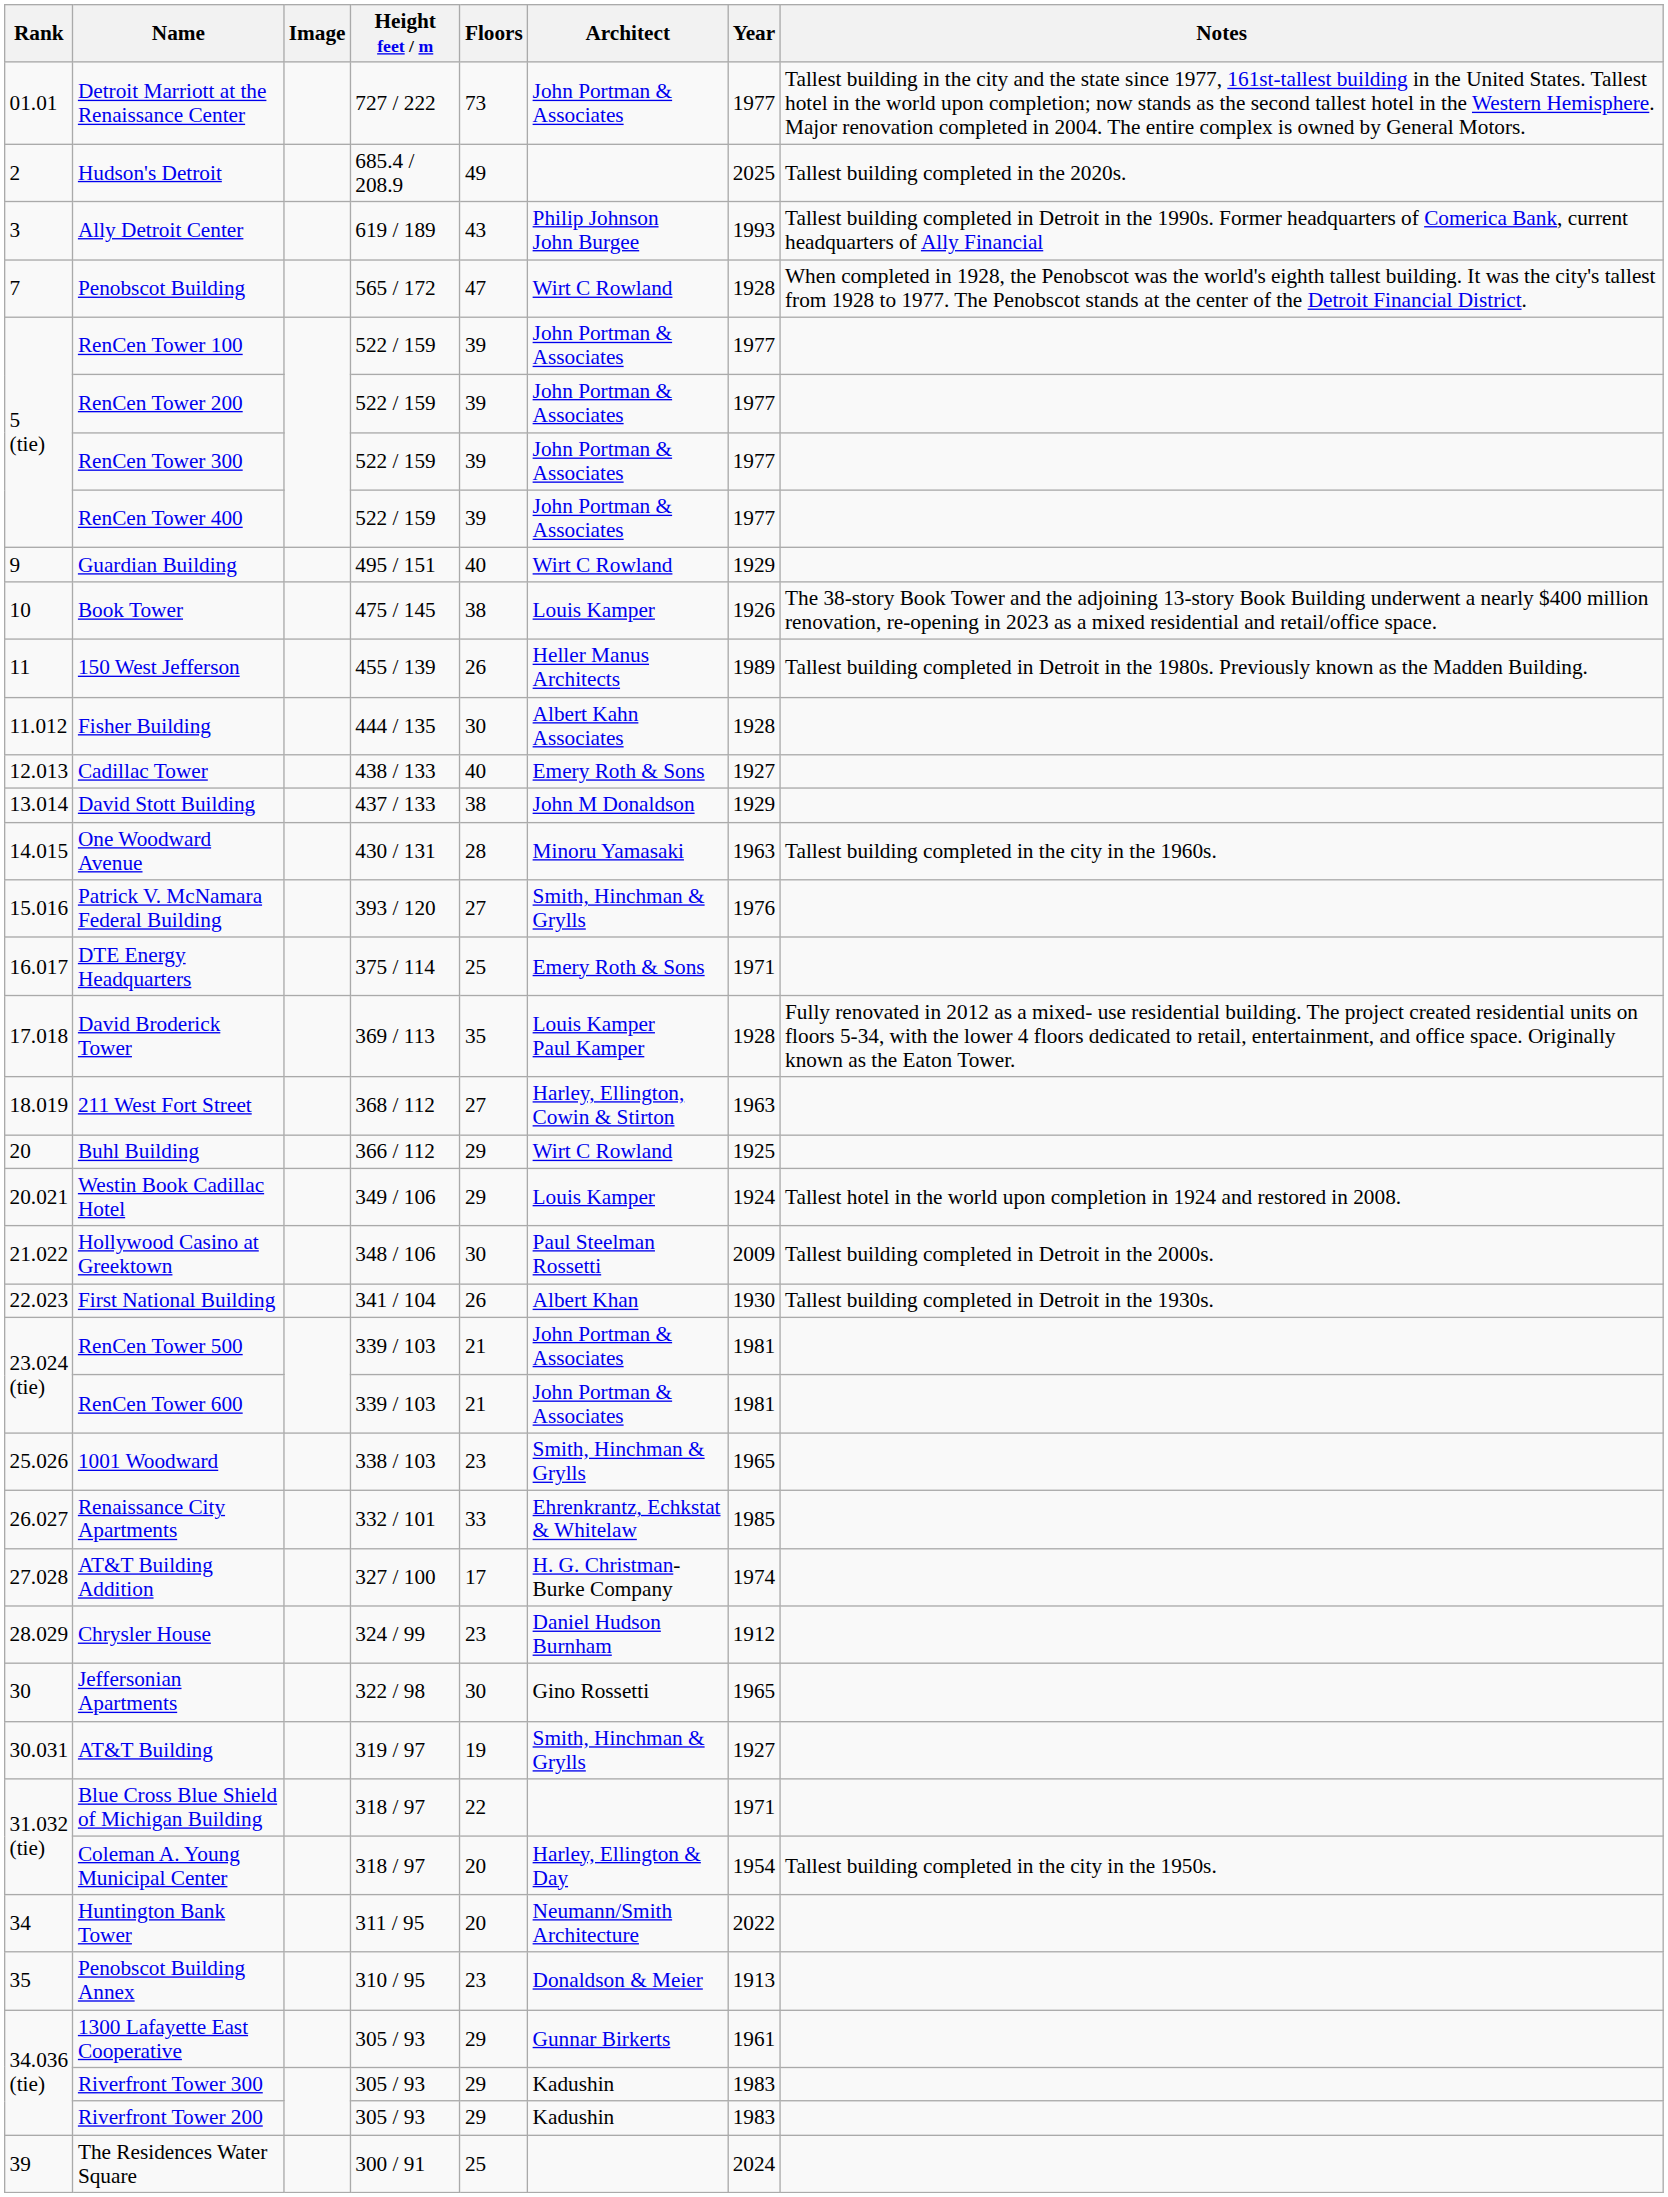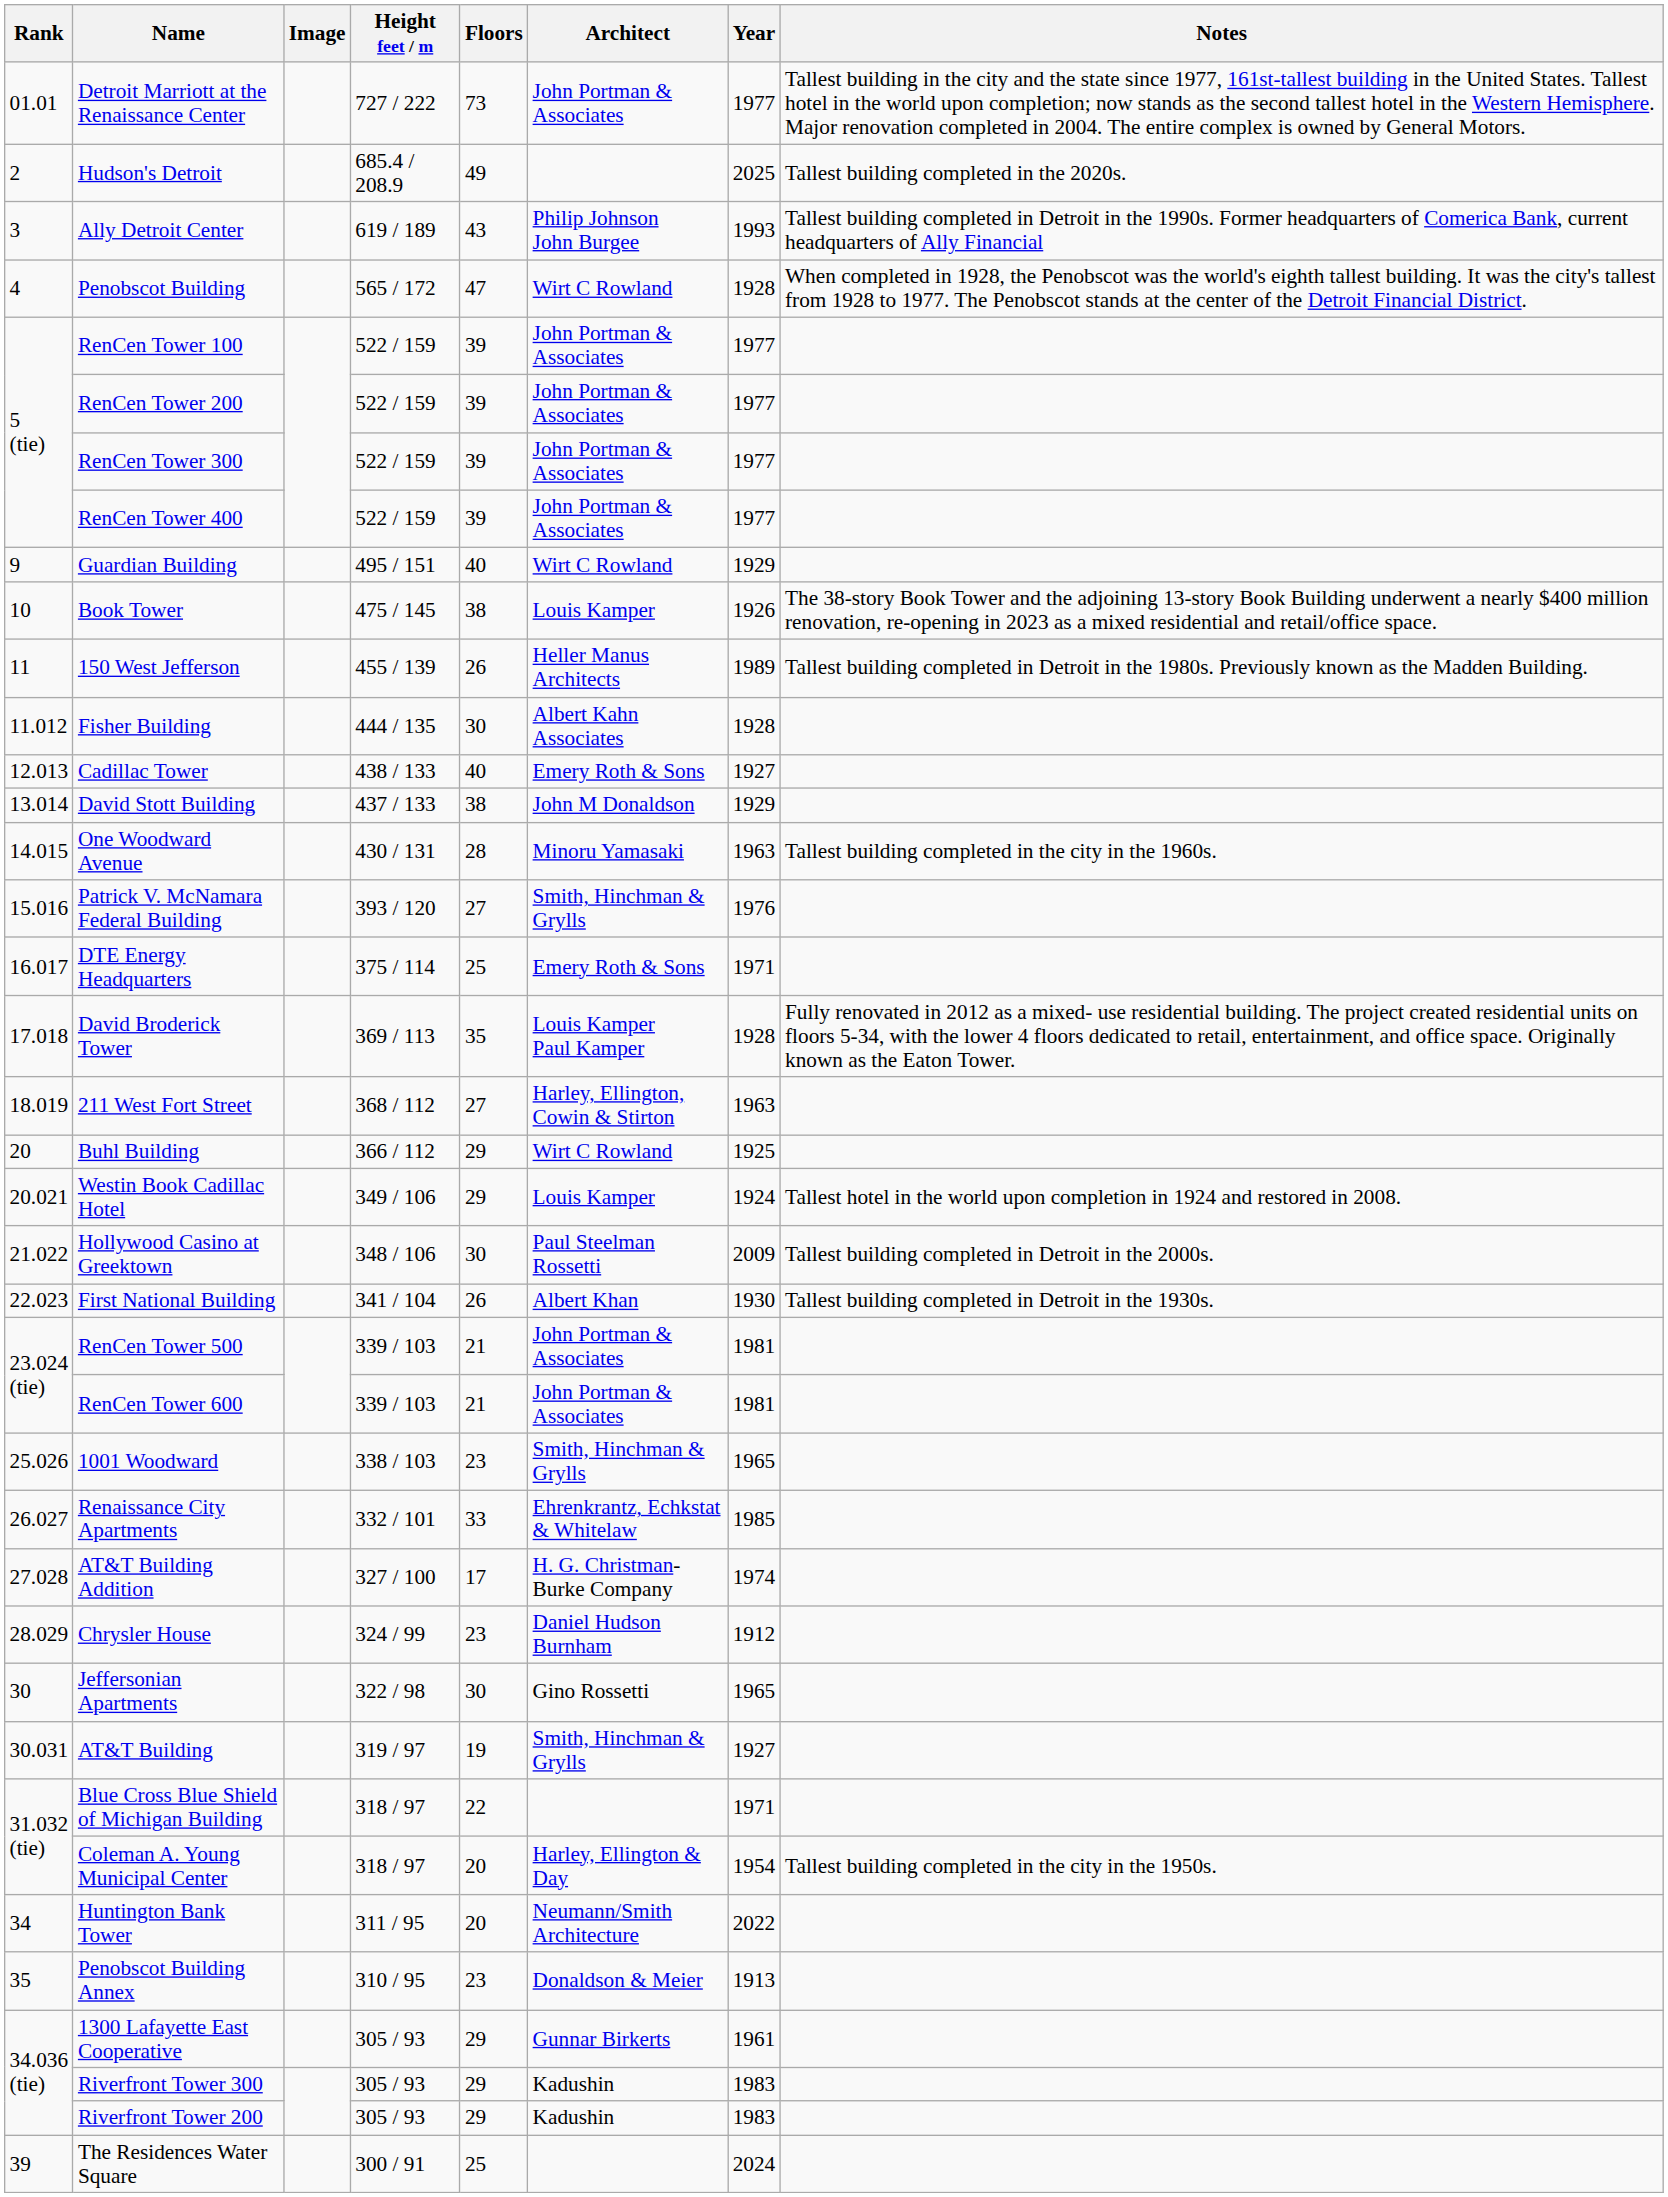 <table class="wikitable sortable">
 <tr>
 <th>Rank</th>
 <th>Name</th>
 <th>Image</th>
 <th width="75px">Height<br><small><a href='#'>feet</a> / <a href='#'>m</a></small></th>
 <th>Floors</th>
 <th>Architect</th>
 <th>Year</th>
 <th>Notes</th>
 </tr>
 <tr>
 <td><span>01.0</span>1</td>
 <td><a href='#'>Detroit Marriott at the Renaissance Center</a></td>
 <td></td>
 <td>727 / 222</td>
 <td>73</td>
 <td><a href='#'>John Portman & Associates</a></td>
 <td>1977</td>
 <td>Tallest building in the city and the state since 1977, <a href='#'>161st-tallest building</a> in the United States. Tallest hotel in the world upon completion; now stands as the second tallest hotel in the <a href='#'>Western Hemisphere</a>. Major renovation completed in 2004. The entire complex is owned by General Motors.</td>
 </tr>
 <tr>
 <td>2</td>
 <td><a href='#'>Hudson's Detroit</a></td>
 <td></td>
 <td>685.4 /  208.9</td>
 <td>49</td>
 <td></td>
 <td>2025</td>
 <td>Tallest building completed in the 2020s.</td>
 </tr>
 <tr>
 <td>3</td>
 <td><a href='#'>Ally Detroit Center</a></td>
 <td></td>
 <td>619 / 189</td>
 <td>43</td>
 <td><a href='#'>Philip Johnson</a><br><a href='#'>John Burgee</a></td>
 <td>1993</td>
 <td>Tallest building completed in Detroit in the 1990s. Former headquarters of <a href='#'>Comerica Bank</a>, current headquarters of <a href='#'>Ally Financial</a></td>
 </tr>
 <tr>
-<td>7</td>
+<td>4</td>
 <td><a href='#'>Penobscot Building</a></td>
 <td></td>
 <td>565 / 172</td>
 <td>47</td>
 <td><a href='#'>Wirt C Rowland</a></td>
 <td>1928</td>
 <td>When completed in 1928, the Penobscot was the world's eighth tallest building. It was the city's tallest from 1928 to 1977. The Penobscot stands at the center of the <a href='#'>Detroit Financial District</a>.</td>
 </tr>
 <tr>
 <td rowspan="4">5<br>(tie)</td>
 <td><a href='#'>RenCen Tower 100</a></td>
 <td rowspan="4"></td>
 <td>522 / 159</td>
 <td>39</td>
 <td><a href='#'>John Portman & Associates</a></td>
 <td>1977</td>
 <td></td>
 </tr>
 <tr>
 <td><a href='#'>RenCen Tower 200</a></td>
 <td>522 / 159</td>
 <td>39</td>
 <td><a href='#'>John Portman & Associates</a></td>
 <td>1977</td>
 <td></td>
 </tr>
 <tr>
 <td><a href='#'>RenCen Tower 300</a></td>
 <td>522 / 159</td>
 <td>39</td>
 <td><a href='#'>John Portman & Associates</a></td>
 <td>1977</td>
 <td></td>
 </tr>
 <tr>
 <td><a href='#'>RenCen Tower 400</a></td>
 <td>522 / 159</td>
 <td>39</td>
 <td><a href='#'>John Portman & Associates</a></td>
 <td>1977</td>
 <td></td>
 </tr>
 <tr>
 <td>9</td>
 <td><a href='#'>Guardian Building</a></td>
 <td></td>
 <td>495 / 151</td>
 <td>40</td>
 <td><a href='#'>Wirt C Rowland</a></td>
 <td>1929</td>
 <td></td>
 </tr>
 <tr>
 <td>10</td>
 <td><a href='#'>Book Tower</a></td>
 <td></td>
 <td>475 / 145</td>
 <td>38</td>
 <td><a href='#'>Louis Kamper</a></td>
 <td>1926</td>
 <td>The 38-story Book Tower and the adjoining 13-story Book Building underwent a nearly $400 million renovation, re-opening in 2023 as a mixed residential and retail/office space.</td>
 </tr>
 <tr>
 <td>11</td>
 <td><a href='#'>150 West Jefferson</a></td>
 <td></td>
 <td>455 / 139</td>
 <td>26</td>
 <td><a href='#'>Heller Manus Architects</a></td>
 <td>1989</td>
 <td>Tallest building completed in Detroit in the 1980s. Previously known as the Madden Building.</td>
 </tr>
 <tr>
 <td><span>11.0</span>12</td>
 <td><a href='#'>Fisher Building</a></td>
 <td></td>
 <td>444 / 135</td>
 <td>30</td>
 <td><a href='#'>Albert Kahn Associates</a></td>
 <td>1928</td>
 <td></td>
 </tr>
 <tr>
 <td><span>12.0</span>13</td>
 <td><a href='#'>Cadillac Tower</a></td>
 <td></td>
 <td>438 / 133</td>
 <td>40</td>
 <td><a href='#'>Emery Roth & Sons</a></td>
 <td>1927</td>
 <td></td>
 </tr>
 <tr>
 <td><span>13.0</span>14</td>
 <td><a href='#'>David Stott Building</a></td>
 <td></td>
 <td>437 / 133</td>
 <td>38</td>
 <td><a href='#'>John M Donaldson</a></td>
 <td>1929</td>
 <td></td>
 </tr>
 <tr>
 <td><span>14.0</span>15</td>
 <td><a href='#'>One Woodward Avenue</a></td>
 <td></td>
 <td>430 / 131</td>
 <td>28</td>
 <td><a href='#'>Minoru Yamasaki</a></td>
 <td>1963</td>
 <td>Tallest building completed in the city in the 1960s.</td>
 </tr>
 <tr>
 <td><span>15.0</span>16</td>
 <td><a href='#'>Patrick V. McNamara Federal Building</a></td>
 <td></td>
 <td>393 / 120</td>
 <td>27</td>
 <td><a href='#'>Smith, Hinchman & Grylls</a></td>
 <td>1976</td>
 <td></td>
 </tr>
 <tr>
 <td><span>16.0</span>17</td>
 <td><a href='#'>DTE Energy Headquarters</a></td>
 <td></td>
 <td>375 / 114</td>
 <td>25</td>
 <td><a href='#'>Emery Roth & Sons</a></td>
 <td>1971</td>
 <td></td>
 </tr>
 <tr>
 <td><span>17.0</span>18</td>
 <td><a href='#'>David Broderick Tower</a></td>
 <td></td>
 <td>369 / 113</td>
 <td>35</td>
 <td><a href='#'>Louis Kamper</a><br><a href='#'>Paul Kamper</a></td>
 <td>1928</td>
 <td>Fully renovated in 2012 as a mixed- use residential building. The project created residential units on floors 5-34, with the lower 4 floors dedicated to retail, entertainment, and office space.  Originally known as the Eaton Tower.</td>
 </tr>
 <tr>
 <td><span>18.0</span>19</td>
 <td><a href='#'>211 West Fort Street</a></td>
 <td></td>
 <td>368 / 112</td>
 <td>27</td>
 <td><a href='#'>Harley, Ellington, Cowin & Stirton</a></td>
 <td>1963</td>
 <td></td>
 </tr>
 <tr>
 <td>20</td>
 <td><a href='#'>Buhl Building</a></td>
 <td></td>
 <td>366 / 112</td>
 <td>29</td>
 <td><a href='#'>Wirt C Rowland</a></td>
 <td>1925</td>
 <td></td>
 </tr>
 <tr>
 <td><span>20.0</span>21</td>
 <td><a href='#'>Westin Book Cadillac Hotel</a></td>
 <td></td>
 <td>349 / 106</td>
 <td>29</td>
 <td><a href='#'>Louis Kamper</a></td>
 <td>1924</td>
 <td>Tallest hotel in the world upon completion in 1924 and restored in 2008.</td>
 </tr>
 <tr>
 <td><span>21.0</span>22</td>
 <td><a href='#'>Hollywood Casino at Greektown</a></td>
 <td></td>
 <td>348 / 106</td>
 <td>30</td>
 <td><a href='#'>Paul Steelman</a><br><a href='#'>Rossetti</a></td>
 <td>2009</td>
 <td>Tallest building completed in Detroit in the 2000s.</td>
 </tr>
 <tr>
 <td><span>22.0</span>23</td>
 <td><a href='#'>First National Building</a></td>
 <td></td>
 <td>341 / 104</td>
 <td>26</td>
 <td><a href='#'>Albert Khan</a></td>
 <td>1930</td>
 <td>Tallest building completed in Detroit in the 1930s.</td>
 </tr>
 <tr>
 <td rowspan=2><span>23.0</span>24<br>(tie)</td>
 <td><a href='#'>RenCen Tower 500</a></td>
 <td rowspan=2></td>
 <td>339 / 103</td>
 <td>21</td>
 <td><a href='#'>John Portman & Associates</a></td>
 <td>1981</td>
 <td></td>
 </tr>
 <tr>
 <td><a href='#'>RenCen Tower 600</a></td>
 <td>339 / 103</td>
 <td>21</td>
 <td><a href='#'>John Portman & Associates</a></td>
 <td>1981</td>
 <td></td>
 </tr>
 <tr>
 <td><span>25.0</span>26</td>
 <td><a href='#'>1001 Woodward</a></td>
 <td></td>
 <td>338 / 103</td>
 <td>23</td>
 <td><a href='#'>Smith, Hinchman & Grylls</a></td>
 <td>1965</td>
 <td></td>
 </tr>
 <tr>
 <td><span>26.0</span>27</td>
 <td><a href='#'>Renaissance City Apartments</a></td>
 <td></td>
 <td>332 / 101</td>
 <td>33</td>
 <td><a href='#'>Ehrenkrantz, Echkstat & Whitelaw</a></td>
 <td>1985</td>
 <td></td>
 </tr>
 <tr>
 <td><span>27.0</span>28</td>
 <td><a href='#'>AT&T Building Addition</a></td>
 <td></td>
 <td>327 / 100</td>
 <td>17</td>
 <td><a href='#'>H. G. Christman</a>-Burke Company</td>
 <td>1974</td>
 <td></td>
 </tr>
 <tr>
 <td><span>28.0</span>29</td>
 <td><a href='#'>Chrysler House</a></td>
 <td></td>
 <td>324 / 99</td>
 <td>23</td>
 <td><a href='#'>Daniel Hudson Burnham</a></td>
 <td>1912</td>
 <td></td>
 </tr>
 <tr>
 <td>30</td>
 <td><a href='#'>Jeffersonian Apartments</a></td>
 <td></td>
 <td>322 / 98</td>
 <td>30</td>
 <td>Gino Rossetti</td>
 <td>1965</td>
 <td></td>
 </tr>
 <tr>
 <td><span>30.0</span>31</td>
 <td><a href='#'>AT&T Building</a></td>
 <td></td>
 <td>319 / 97</td>
 <td>19</td>
 <td><a href='#'>Smith, Hinchman & Grylls</a></td>
 <td>1927</td>
 <td></td>
 </tr>
 <tr>
 <td rowspan=2><span>31.0</span>32<br>(tie)</td>
 <td><a href='#'>Blue Cross Blue Shield of Michigan Building</a></td>
 <td></td>
 <td>318 / 97</td>
 <td>22</td>
 <td></td>
 <td>1971</td>
 <td></td>
 </tr>
 <tr>
 <td><a href='#'>Coleman A. Young Municipal Center</a></td>
 <td></td>
 <td>318 / 97</td>
 <td>20</td>
 <td><a href='#'>Harley, Ellington & Day</a></td>
 <td>1954</td>
 <td>Tallest building completed in the city in the 1950s.</td>
 </tr>
 <tr>
 <td>34</td>
 <td><a href='#'>Huntington Bank Tower</a></td>
 <td></td>
 <td>311 / 95</td>
 <td>20</td>
 <td><a href='#'>Neumann/Smith Architecture</a></td>
 <td>2022</td>
 <td></td>
 </tr>
 <tr>
 <td>35</td>
 <td><a href='#'>Penobscot Building Annex</a></td>
 <td></td>
 <td>310 / 95</td>
 <td>23</td>
 <td><a href='#'>Donaldson & Meier</a></td>
 <td>1913</td>
 <td></td>
 </tr>
 <tr>
 <td rowspan="3"><span>34.0</span>36<br>(tie)</td>
 <td><a href='#'>1300 Lafayette East Cooperative</a></td>
 <td></td>
 <td>305 / 93</td>
 <td>29</td>
 <td><a href='#'>Gunnar Birkerts</a></td>
 <td>1961</td>
 <td></td>
 </tr>
 <tr>
 <td><a href='#'>Riverfront Tower 300</a></td>
 <td rowspan=2></td>
 <td>305 / 93</td>
 <td>29</td>
 <td>Kadushin</td>
 <td>1983</td>
 <td></td>
 </tr>
 <tr>
 <td><a href='#'>Riverfront Tower 200</a></td>
 <td>305 / 93</td>
 <td>29</td>
 <td>Kadushin</td>
 <td>1983</td>
 <td></td>
 </tr>
 <tr>
 <td>39</td>
 <td>The Residences Water Square</td>
 <td></td>
 <td>300 / 91</td>
 <td>25</td>
 <td></td>
 <td>2024</td>
 <td></td>
 </tr>
 </table>
